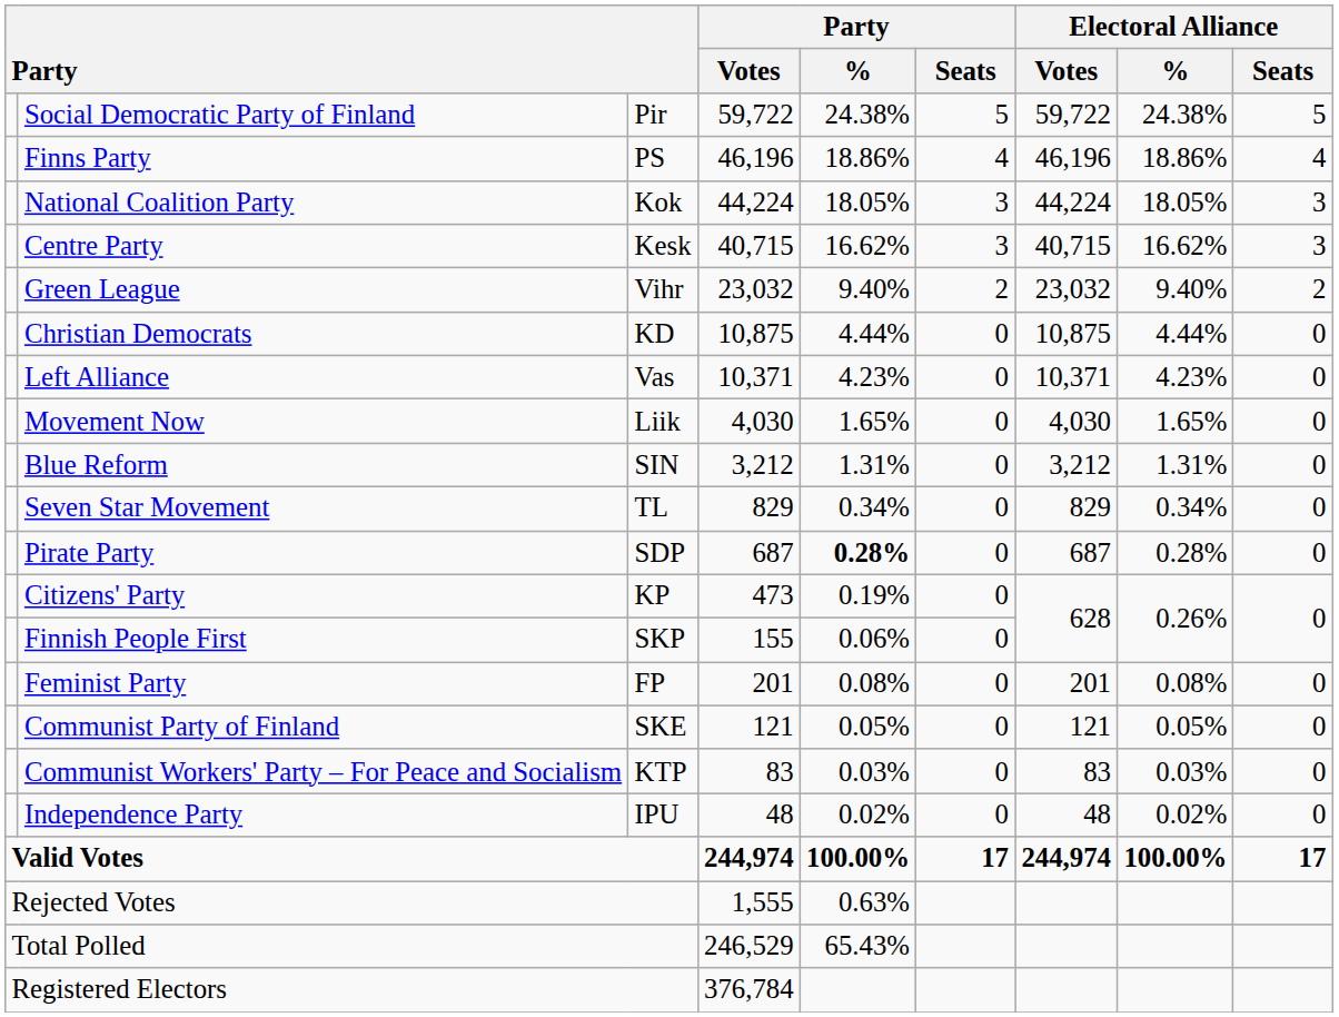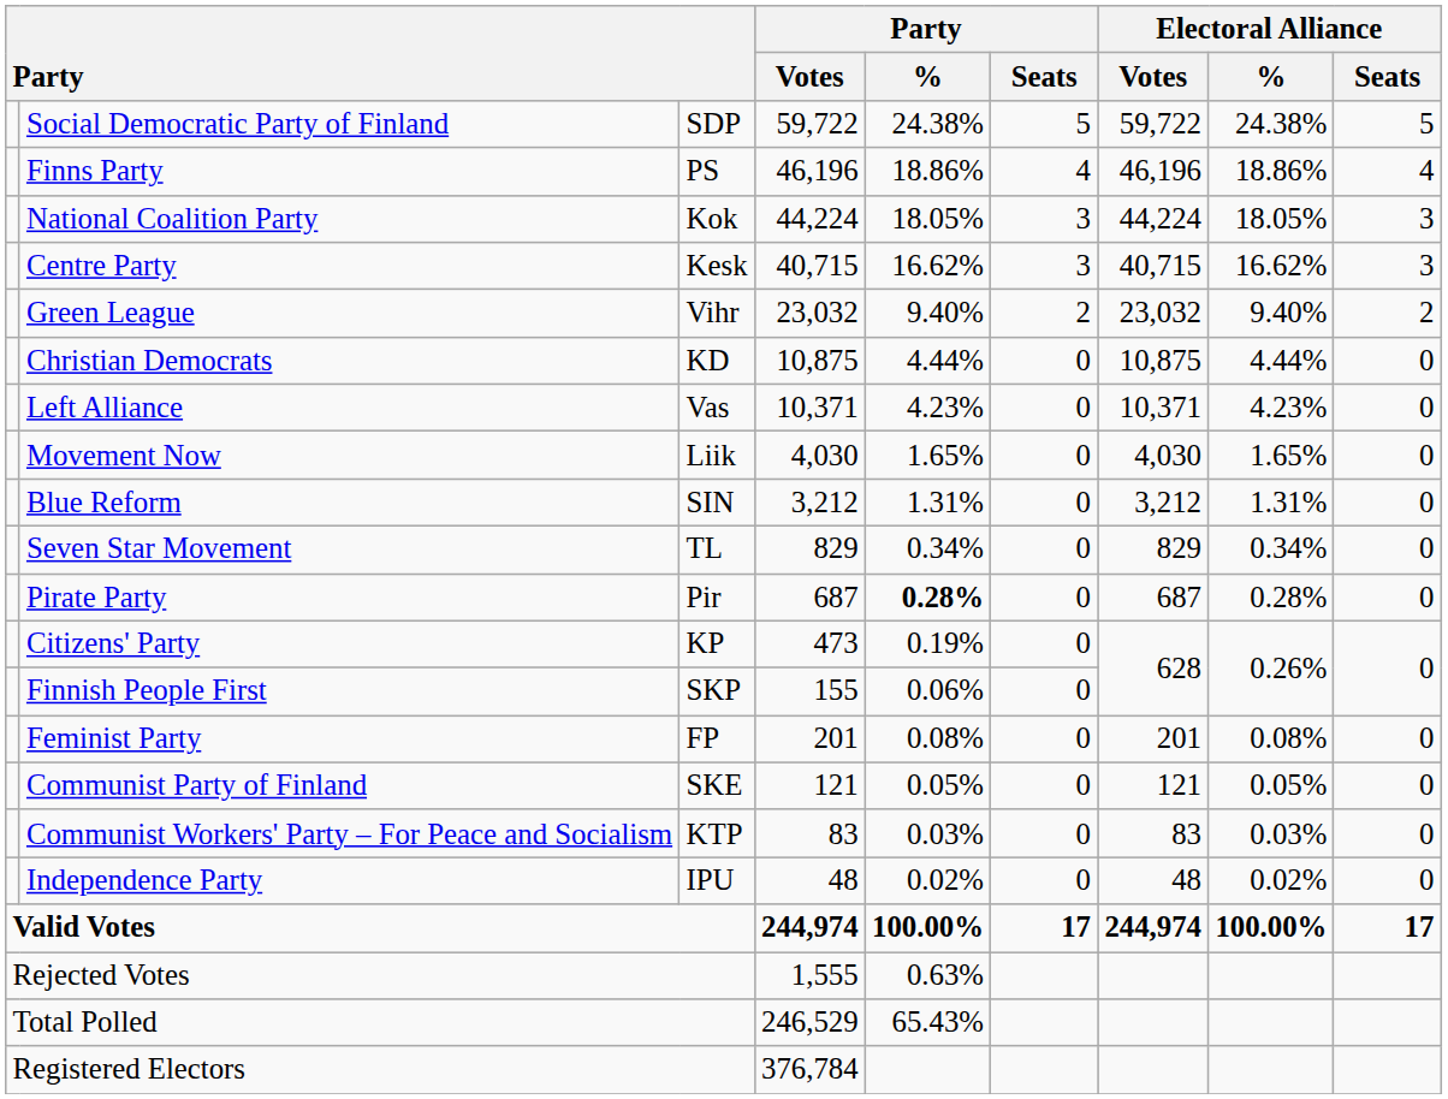 <table class="wikitable" border="1" style="text-align:right;">
 <tr>
 <th style="text-align:left;" valign=bottom rowspan=2 colspan=3>Party</th>
 <th colspan=3>Party</th>
 <th colspan=3>Electoral Alliance</th>
 </tr>
 <tr>
 <th align=center valign=bottom width="50">Votes</th>
 <th align=center valign=bottom width="50">%</th>
 <th align=center valign=bottom width="50">Seats</th>
 <th align=center valign=bottom width="50">Votes</th>
 <th align=center valign=bottom width="50">%</th>
 <th align=center valign=bottom width="50">Seats</th>
 </tr>
 <tr>
 <td></td>
 <td align=left style="white-space: nowrap;"><a href='#'>Social Democratic Party of Finland</a></td>
-<td align=left>Pir</td>
+<td align=left>SDP</td>
 <td>59,722</td>
 <td>24.38%</td>
 <td>5</td>
 <td>59,722</td>
 <td>24.38%</td>
 <td>5</td>
 </tr>
 <tr>
 <td></td>
 <td align=left><a href='#'>Finns Party</a></td>
 <td align=left>PS</td>
 <td>46,196</td>
 <td>18.86%</td>
 <td>4</td>
 <td>46,196</td>
 <td>18.86%</td>
 <td>4</td>
 </tr>
 <tr>
 <td></td>
 <td align=left><a href='#'>National Coalition Party</a></td>
 <td align=left>Kok</td>
 <td>44,224</td>
 <td>18.05%</td>
 <td>3</td>
 <td>44,224</td>
 <td>18.05%</td>
 <td>3</td>
 </tr>
 <tr>
 <td></td>
 <td align=left><a href='#'>Centre Party</a></td>
 <td align=left>Kesk</td>
 <td>40,715</td>
 <td>16.62%</td>
 <td>3</td>
 <td>40,715</td>
 <td>16.62%</td>
 <td>3</td>
 </tr>
 <tr>
 <td></td>
 <td align=left><a href='#'>Green League</a></td>
 <td align=left>Vihr</td>
 <td>23,032</td>
 <td>9.40%</td>
 <td>2</td>
 <td>23,032</td>
 <td>9.40%</td>
 <td>2</td>
 </tr>
 <tr>
 <td></td>
 <td align=left><a href='#'>Christian Democrats</a></td>
 <td align=left>KD</td>
 <td>10,875</td>
 <td>4.44%</td>
 <td>0</td>
 <td>10,875</td>
 <td>4.44%</td>
 <td>0</td>
 </tr>
 <tr>
 <td></td>
 <td align=left><a href='#'>Left Alliance</a></td>
 <td align=left>Vas</td>
 <td>10,371</td>
 <td>4.23%</td>
 <td>0</td>
 <td>10,371</td>
 <td>4.23%</td>
 <td>0</td>
 </tr>
 <tr>
 <td></td>
 <td align=left><a href='#'>Movement Now</a></td>
 <td align=left>Liik</td>
 <td>4,030</td>
 <td>1.65%</td>
 <td>0</td>
 <td>4,030</td>
 <td>1.65%</td>
 <td>0</td>
 </tr>
 <tr>
 <td></td>
 <td align=left><a href='#'>Blue Reform</a></td>
 <td align=left>SIN</td>
 <td>3,212</td>
 <td>1.31%</td>
 <td>0</td>
 <td>3,212</td>
 <td>1.31%</td>
 <td>0</td>
 </tr>
 <tr>
 <td></td>
 <td align=left><a href='#'>Seven Star Movement</a></td>
 <td align=left>TL</td>
 <td>829</td>
 <td>0.34%</td>
 <td>0</td>
 <td>829</td>
 <td>0.34%</td>
 <td>0</td>
 </tr>
 <tr>
 <td></td>
 <td align=left><a href='#'>Pirate Party</a></td>
-<td align=left>SDP</td>
+<td align=left>Pir</td>
 <td>687</td>
 <td><strong>0.28%</strong></td>
 <td>0</td>
 <td>687</td>
 <td>0.28%</td>
 <td>0</td>
 </tr>
 <tr>
 <td></td>
 <td align=left><a href='#'>Citizens' Party</a></td>
 <td align=left>KP</td>
 <td>473</td>
 <td>0.19%</td>
 <td>0</td>
 <td rowspan=2>628</td>
 <td rowspan=2>0.26%</td>
 <td rowspan=2>0</td>
 </tr>
 <tr>
 <td></td>
 <td align=left><a href='#'>Finnish People First</a></td>
 <td align=left>SKP</td>
 <td>155</td>
 <td>0.06%</td>
 <td>0</td>
 </tr>
 <tr>
 <td></td>
 <td align=left><a href='#'>Feminist Party</a></td>
 <td align=left>FP</td>
 <td>201</td>
 <td>0.08%</td>
 <td>0</td>
 <td>201</td>
 <td>0.08%</td>
 <td>0</td>
 </tr>
 <tr>
 <td></td>
 <td align=left><a href='#'>Communist Party of Finland</a></td>
 <td align=left>SKE</td>
 <td>121</td>
 <td>0.05%</td>
 <td>0</td>
 <td>121</td>
 <td>0.05%</td>
 <td>0</td>
 </tr>
 <tr>
 <td></td>
 <td align=left><a href='#'>Communist Workers' Party – For Peace and Socialism</a></td>
 <td align=left>KTP</td>
 <td>83</td>
 <td>0.03%</td>
 <td>0</td>
 <td>83</td>
 <td>0.03%</td>
 <td>0</td>
 </tr>
 <tr>
 <td></td>
 <td align=left><a href='#'>Independence Party</a></td>
 <td align=left>IPU</td>
 <td>48</td>
 <td>0.02%</td>
 <td>0</td>
 <td>48</td>
 <td>0.02%</td>
 <td>0</td>
 </tr>
 <tr style="font-weight:bold">
 <td align=left colspan=3>Valid Votes</td>
 <td>244,974</td>
 <td>100.00%</td>
 <td>17</td>
 <td>244,974</td>
 <td>100.00%</td>
 <td>17</td>
 </tr>
 <tr>
 <td align=left colspan=3>Rejected Votes</td>
 <td>1,555</td>
 <td>0.63%</td>
 <td></td>
 <td></td>
 <td></td>
 <td></td>
 </tr>
 <tr>
 <td align=left colspan=3>Total Polled</td>
 <td>246,529</td>
 <td>65.43%</td>
 <td></td>
 <td></td>
 <td></td>
 <td></td>
 </tr>
 <tr>
 <td align=left colspan=3>Registered Electors</td>
 <td>376,784</td>
 <td></td>
 <td></td>
 <td></td>
 <td></td>
 <td></td>
 </tr>
 </table>
